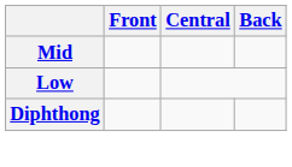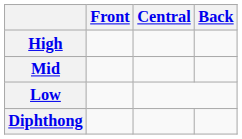 <table class="wikitable" style="text-align:center">
 <tr>
 <th></th>
 <th><a href='#'>Front</a></th>
 <th><a href='#'>Central</a></th>
 <th><a href='#'>Back</a></th>
+</tr>
+<tr align="center">
+<th><a href='#'>High</a></th>
+<td></td>
+<td></td>
+<td></td>
 </tr>
 <tr align="center">
 <th><a href='#'>Mid</a></th>
 <td></td>
 <td></td>
 <td></td>
 </tr>
 <tr align="center">
 <th><a href='#'>Low</a></th>
 <td></td>
 <td colspan="2"></td>
 </tr>
 <tr>
 <th><a href='#'>Diphthong</a></th>
 <td></td>
 <td></td>
 <td></td>
 </tr>
 </table>
